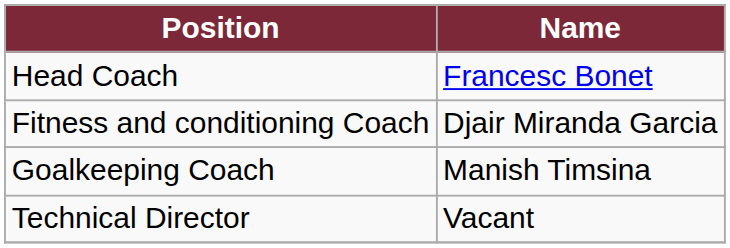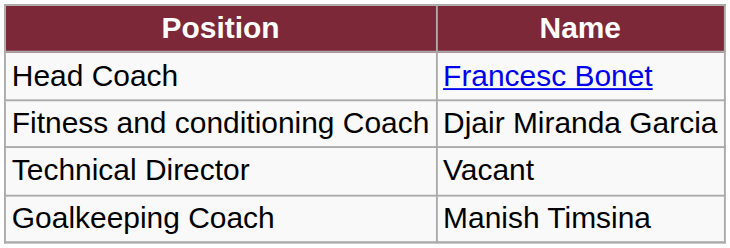 <table class="wikitable">
 <tr>
 <th style="background:#7D2838; color:white;"><strong>Position</strong></th>
 <th style="background:#7D2838; color:white;"><strong>Name</strong></th>
 </tr>
 <tr>
 <td>Head Coach</td>
 <td> <a href='#'>Francesc Bonet</a></td>
 </tr>
 <tr>
 <td>Fitness and conditioning Coach</td>
 <td> Djair Miranda Garcia</td>
 </tr>
 <tr>
+<td>Technical Director</td>
+<td>Vacant</td>
+</tr>
+<tr>
 <td>Goalkeeping Coach</td>
 <td> Manish Timsina</td>
 </tr>
 <tr>
-<td>Technical Director</td>
-<td>Vacant</td>
-</tr>
-<tr>
 </tr>
 </table>
